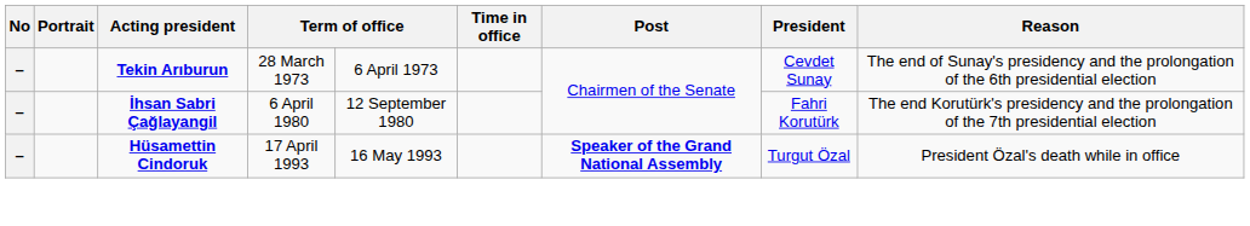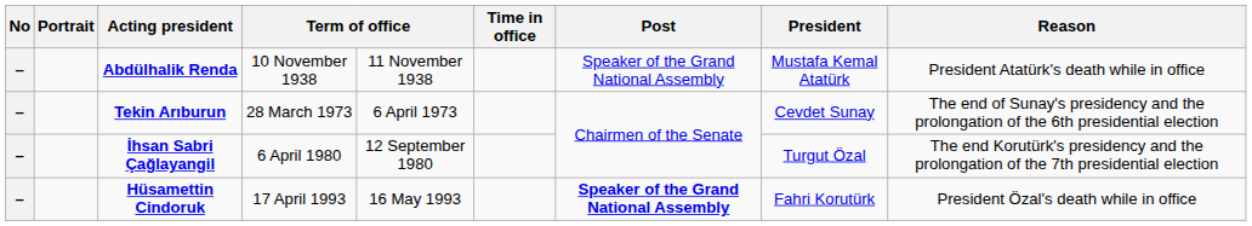 <table class="wikitable" style="text-align:center;">
 <tr>
 <th>No</th>
 <th>Portrait</th>
 <th>Acting president</th>
 <th colspan=2>Term of office</th>
 <th>Time in office</th>
 <th>Post</th>
 <th>President</th>
 <th>Reason</th>
+</tr>
+<tr>
+<th>–</th>
+<td></td>
+<td><strong><a href='#'>Abdülhalik Renda</a></strong><br></td>
+<td>10 November 1938</td>
+<td>11 November 1938</td>
+<td rowspan="1"></td>
+<td><a href='#'>Speaker of the Grand National Assembly</a></td>
+<td><a href='#'>Mustafa Kemal Atatürk</a></td>
+<td>President Atatürk's death while in office</td>
 </tr>
 <tr>
 <th>–</th>
 <td></td>
 <td><strong><a href='#'>Tekin Arıburun</a></strong><br></td>
 <td>28 March 1973</td>
 <td>6 April 1973</td>
 <td rowspan="1"></td>
 <td rowspan="2"><a href='#'>Chairmen of the Senate</a><br></td>
 <td><a href='#'>Cevdet Sunay</a></td>
 <td>The end of Sunay's presidency and the prolongation of the 6th presidential election</td>
 </tr>
 <tr>
 <th>–</th>
 <td></td>
 <td><strong><a href='#'>İhsan Sabri Çağlayangil</a></strong><br></td>
 <td>6 April 1980</td>
 <td>12 September 1980</td>
 <td rowspan="1"></td>
-<td><a href='#'>Fahri Korutürk</a></td>
+<td><a href='#'>Turgut Özal</a></td>
 <td>The end Korutürk's presidency and the prolongation of the 7th presidential election</td>
 </tr>
 <tr>
 <th>–</th>
 <td></td>
 <td><strong><a href='#'>Hüsamettin Cindoruk</a></strong><br></td>
 <td>17 April 1993</td>
 <td>16 May 1993</td>
 <td rowspan="1"></td>
 <td><strong><a href='#'>Speaker of the Grand National Assembly</a></strong></td>
-<td><a href='#'>Turgut Özal</a></td>
+<td><a href='#'>Fahri Korutürk</a></td>
 <td>President Özal's death while in office</td>
 </tr>
 </table>
